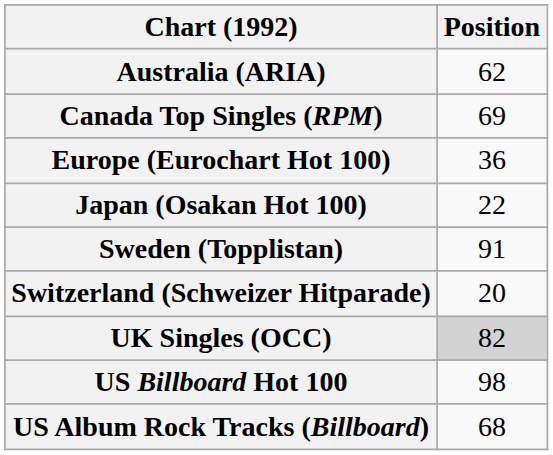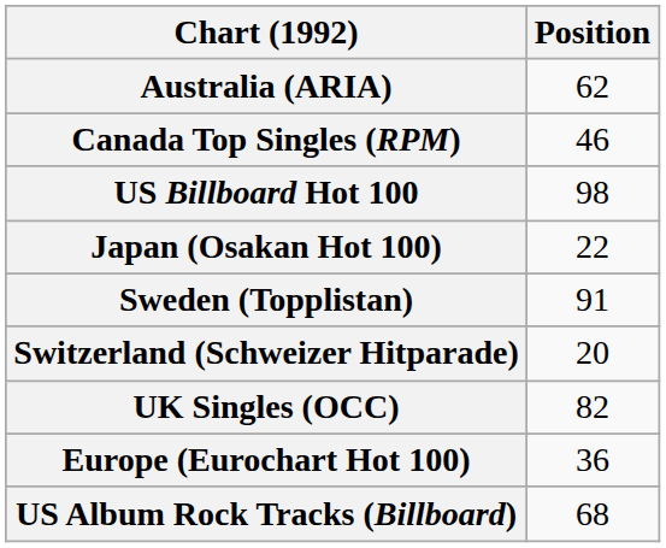 <table class="wikitable sortable plainrowheaders" style="text-align:center">
 <tr>
 <th>Chart (1992)</th>
 <th>Position</th>
 </tr>
 <tr>
 <th scope="row">Australia (ARIA)</th>
 <td>62</td>
 </tr>
 <tr>
 <th scope="row">Canada Top Singles (<em>RPM</em>)</th>
-<td>69</td>
+<td>46</td>
 </tr>
 <tr>
-<th scope="row">Europe (Eurochart Hot 100)</th>
-<td>36</td>
+<th scope="row">US <em>Billboard</em> Hot 100</th>
+<td>98</td>
 </tr>
 <tr>
 <th scope="row">Japan (Osakan Hot 100)</th>
 <td>22</td>
 </tr>
 <tr>
 <th scope="row">Sweden (Topplistan)</th>
 <td>91</td>
 </tr>
 <tr>
 <th scope="row">Switzerland (Schweizer Hitparade)</th>
 <td>20</td>
 </tr>
 <tr>
 <th scope="row">UK Singles (OCC)</th>
-<td style="background: lightgrey;">82</td>
+<td>82</td>
 </tr>
 <tr>
-<th scope="row">US <em>Billboard</em> Hot 100</th>
-<td>98</td>
+<th scope="row">Europe (Eurochart Hot 100)</th>
+<td>36</td>
 </tr>
 <tr>
 <th scope="row">US Album Rock Tracks (<em>Billboard</em>)</th>
 <td>68</td>
 </tr>
 </table>
